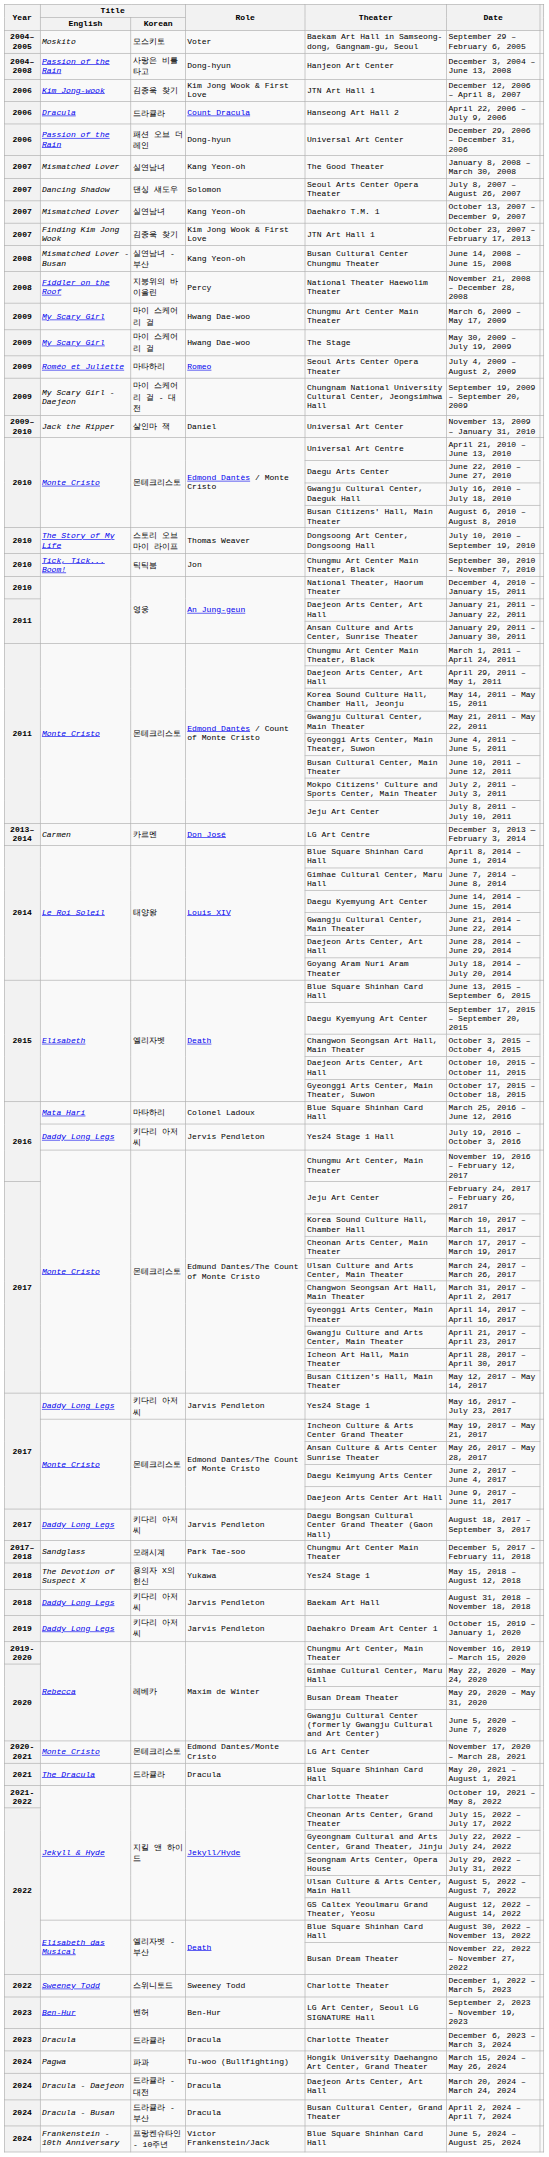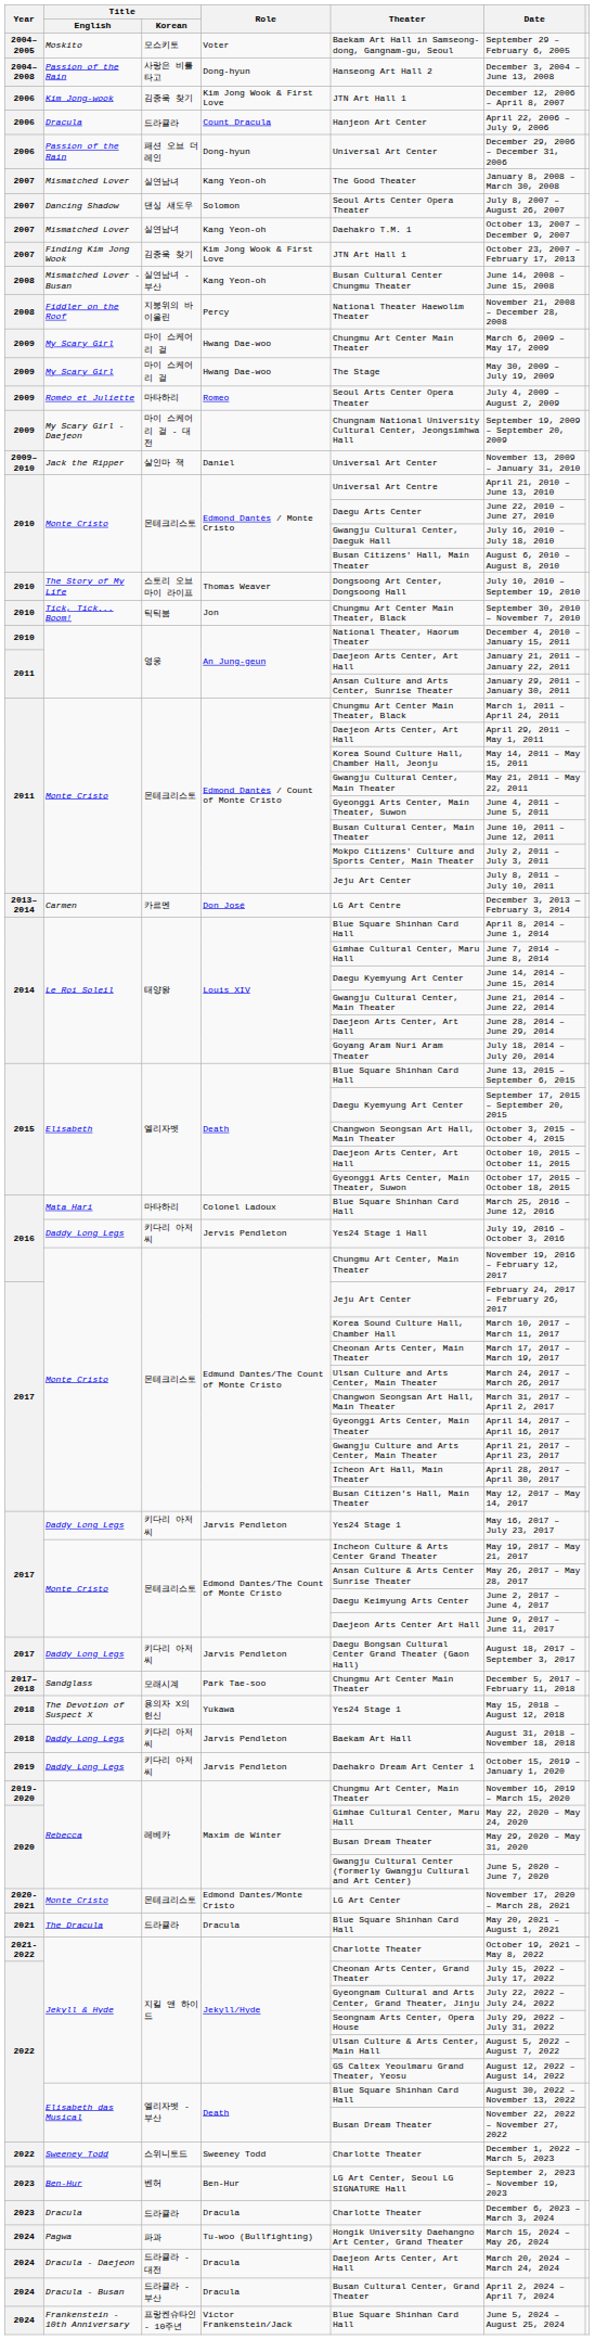 <table class="wikitable sortable plainrowheaders">
 <tr>
 <th rowspan="2" scope="col">Year</th>
 <th colspan="2" scope="col">Title</th>
 <th rowspan="2" scope="col">Role</th>
 <th rowspan="2" scope="col">Theater</th>
 <th rowspan="2" scope="col" class="sortable">Date</th>
 <th rowspan="2" scope="col" class="unsortable"></th>
 </tr>
 <tr>
 <th>English</th>
 <th>Korean</th>
 </tr>
 <tr>
 <th scope="row">2004–2005</th>
 <td><em>Moskito</em></td>
 <td>모스키토</td>
 <td>Voter</td>
 <td>Baekam Art Hall in Samseong-dong, Gangnam-gu, Seoul</td>
 <td>September 29 – February 6, 2005</td>
 <td></td>
 </tr>
 <tr>
 <th scope="row">2004–2008</th>
 <td><em><a href='#'>Passion of the Rain</a></em></td>
 <td>사랑은 비를 타고</td>
 <td>Dong-hyun</td>
-<td>Hanjeon Art Center</td>
+<td>Hanseong Art Hall 2</td>
 <td>December 3, 2004 – June 13, 2008</td>
 <td></td>
 </tr>
 <tr>
 <th scope="row">2006</th>
 <td><em><a href='#'>Kim Jong-wook</a></em></td>
 <td>김종욱 찾기</td>
 <td>Kim Jong Wook & First Love</td>
 <td>JTN Art Hall 1</td>
 <td>December 12, 2006 – April 8, 2007</td>
 <td></td>
 </tr>
 <tr>
 <th scope="row">2006</th>
 <td><em><a href='#'>Dracula</a></em></td>
 <td>드라큘라</td>
 <td><a href='#'>Count Dracula</a></td>
-<td>Hanseong Art Hall 2</td>
+<td>Hanjeon Art Center</td>
 <td>April 22, 2006 – July 9, 2006</td>
 <td></td>
 </tr>
 <tr>
 <th scope="row">2006</th>
 <td><em><a href='#'>Passion of the Rain</a></em></td>
 <td>패션 오브 더 레인</td>
 <td>Dong-hyun</td>
 <td>Universal Art Center</td>
 <td>December 29, 2006 – December 31, 2006</td>
 <td></td>
 </tr>
 <tr>
 <th scope="row">2007</th>
 <td><em>Mismatched Lover</em></td>
 <td>실연남녀</td>
 <td>Kang Yeon-oh</td>
 <td>The Good Theater</td>
 <td>January 8, 2008 – March 30, 2008</td>
 <td></td>
 </tr>
 <tr>
 <th scope="row">2007</th>
 <td><em>Dancing Shadow</em></td>
 <td>댄싱 섀도우</td>
 <td>Solomon</td>
 <td>Seoul Arts Center Opera Theater</td>
 <td>July 8, 2007 – August 26, 2007</td>
 <td></td>
 </tr>
 <tr>
 <th scope="row">2007</th>
 <td><em>Mismatched Lover</em></td>
 <td>실연남녀</td>
 <td>Kang Yeon-oh</td>
 <td>Daehakro T.M. 1</td>
 <td>October 13, 2007 – December 9, 2007</td>
 <td></td>
 </tr>
 <tr>
 <th scope="row">2007</th>
 <td><em>Finding Kim Jong Wook</em></td>
 <td>김종욱 찾기</td>
 <td>Kim Jong Wook & First Love</td>
 <td>JTN Art Hall 1</td>
 <td>October 23, 2007 – February 17, 2013</td>
 <td></td>
 </tr>
 <tr>
 <th scope="row">2008</th>
 <td><em>Mismatched Lover - Busan</em></td>
 <td>실연남녀 - 부산</td>
 <td>Kang Yeon-oh</td>
 <td>Busan Cultural Center Chungmu Theater</td>
 <td>June 14, 2008 – June 15, 2008</td>
 <td></td>
 </tr>
 <tr>
 <th scope="row">2008</th>
 <td><em><a href='#'>Fiddler on the Roof</a></em></td>
 <td>지붕위의 바이올린</td>
 <td>Percy</td>
 <td>National Theater Haewolim Theater</td>
 <td>November 21, 2008 – December 28, 2008</td>
 <td></td>
 </tr>
 <tr>
 <th scope="row">2009</th>
 <td><em><a href='#'>My Scary Girl</a></em></td>
 <td>마이 스케어리 걸</td>
 <td>Hwang Dae-woo</td>
 <td>Chungmu Art Center Main Theater</td>
 <td>March 6, 2009 – May 17, 2009</td>
 <td></td>
 </tr>
 <tr>
 <th scope="row">2009</th>
 <td><em><a href='#'>My Scary Girl</a></em></td>
 <td>마이 스케어리 걸</td>
 <td>Hwang Dae-woo</td>
 <td>The Stage</td>
 <td>May 30, 2009 – July 19, 2009</td>
 <td></td>
 </tr>
 <tr>
 <th scope="row">2009</th>
 <td><em><a href='#'>Roméo et Juliette</a></em></td>
 <td>마타하리</td>
 <td><a href='#'>Romeo</a></td>
 <td>Seoul Arts Center Opera Theater</td>
 <td>July 4, 2009 – August 2, 2009</td>
 <td></td>
 </tr>
 <tr>
 <th scope="row">2009</th>
 <td><em>My Scary Girl - Daejeon</em></td>
 <td>마이 스케어리 걸 - 대전</td>
 <td></td>
 <td>Chungnam National University Cultural Center, Jeongsimhwa Hall</td>
 <td>September 19, 2009 – September 20, 2009</td>
 <td></td>
 </tr>
 <tr>
 <th scope="row">2009–2010</th>
 <td><em>Jack the Ripper</em></td>
 <td>살인마 잭</td>
 <td>Daniel</td>
 <td>Universal Art Center</td>
 <td>November 13, 2009 – January 31, 2010</td>
 <td></td>
 </tr>
 <tr>
 <th rowspan="4" scope="row">2010</th>
 <td rowspan="4"><em><a href='#'>Monte Cristo</a></em></td>
 <td rowspan="4">몬테크리스토</td>
 <td rowspan="4"><a href='#'>Edmond Dantès</a> / Monte Cristo</td>
 <td>Universal Art Centre</td>
 <td>April 21, 2010 – June 13, 2010</td>
 <td rowspan="4"></td>
 </tr>
 <tr>
 <td>Daegu Arts Center</td>
 <td>June 22, 2010 – June 27, 2010</td>
 </tr>
 <tr>
 <td>Gwangju Cultural Center, Daeguk Hall</td>
 <td>July 16, 2010 – July 18, 2010</td>
 </tr>
 <tr>
 <td>Busan Citizens' Hall, Main Theater</td>
 <td>August 6, 2010 – August 8, 2010</td>
 </tr>
 <tr>
 <th scope="row">2010</th>
 <td><em><a href='#'>The Story of My Life</a></em></td>
 <td>스토리 오브 마이 라이프</td>
 <td>Thomas Weaver</td>
 <td>Dongsoong Art Center, Dongsoong Hall</td>
 <td>July 10, 2010 – September 19, 2010</td>
 <td></td>
 </tr>
 <tr>
 <th scope="row">2010</th>
 <td><em><a href='#'>Tick, Tick... Boom!</a></em></td>
 <td>틱틱붐</td>
 <td>Jon</td>
 <td>Chungmu Art Center Main Theater, Black</td>
 <td>September 30, 2010 – November 7, 2010</td>
 <td></td>
 </tr>
 <tr>
 <th scope="row">2010</th>
 <td rowspan="3"><em></em></td>
 <td rowspan="3">영웅</td>
 <td rowspan="3"><a href='#'>An Jung-geun</a></td>
 <td>National Theater, Haorum Theater</td>
 <td>December 4, 2010 – January 15, 2011</td>
 <td></td>
 </tr>
 <tr>
 <th rowspan="2" scope="row">2011</th>
 <td>Daejeon Arts Center, Art Hall</td>
 <td>January 21, 2011 – January 22, 2011</td>
 <td></td>
 </tr>
 <tr>
 <td>Ansan Culture and Arts Center, Sunrise Theater</td>
 <td>January 29, 2011 – January 30, 2011</td>
 <td></td>
 </tr>
 <tr>
 <th rowspan="8" scope="row">2011</th>
 <td rowspan="8"><em><a href='#'>Monte Cristo</a></em></td>
 <td rowspan="8">몬테크리스토</td>
 <td rowspan="8"><a href='#'>Edmond Dantès</a> / Count of Monte Cristo</td>
 <td>Chungmu Art Center Main Theater, Black</td>
 <td>March 1, 2011 – April 24, 2011</td>
 <td rowspan="8"></td>
 </tr>
 <tr>
 <td>Daejeon Arts Center, Art Hall</td>
 <td>April 29, 2011 – May 1, 2011</td>
 </tr>
 <tr>
 <td>Korea Sound Culture Hall, Chamber Hall, Jeonju</td>
 <td>May 14, 2011 – May 15, 2011</td>
 </tr>
 <tr>
 <td>Gwangju Cultural Center, Main Theater</td>
 <td>May 21, 2011 – May 22, 2011</td>
 </tr>
 <tr>
 <td>Gyeonggi Arts Center, Main Theater, Suwon</td>
 <td>June 4, 2011 – June 5, 2011</td>
 </tr>
 <tr>
 <td>Busan Cultural Center, Main Theater</td>
 <td>June 10, 2011 – June 12, 2011</td>
 </tr>
 <tr>
 <td>Mokpo Citizens' Culture and Sports Center, Main Theater</td>
 <td>July 2, 2011 – July 3, 2011</td>
 </tr>
 <tr>
 <td>Jeju Art Center</td>
 <td>July 8, 2011 – July 10, 2011</td>
 </tr>
 <tr>
 <th scope="row">2013– 2014</th>
 <td><em>Carmen</em></td>
 <td>카르멘</td>
 <td><a href='#'>Don José</a></td>
 <td>LG Art Centre</td>
 <td>December 3, 2013 — February 3, 2014</td>
 <td></td>
 </tr>
 <tr>
 <th rowspan="6" scope="row">2014</th>
 <td rowspan="6"><em><a href='#'>Le Roi Soleil</a></em></td>
 <td rowspan="6">태양왕</td>
 <td rowspan="6"><a href='#'>Louis XIV</a></td>
 <td>Blue Square Shinhan Card Hall</td>
 <td>April 8, 2014 – June 1, 2014</td>
 <td rowspan="6"></td>
 </tr>
 <tr>
 <td>Gimhae Cultural Center, Maru Hall</td>
 <td>June 7, 2014 – June 8, 2014</td>
 </tr>
 <tr>
 <td>Daegu Kyemyung Art Center</td>
 <td>June 14, 2014 – June 15, 2014</td>
 </tr>
 <tr>
 <td>Gwangju Cultural Center, Main Theater</td>
 <td>June 21, 2014 – June 22, 2014</td>
 </tr>
 <tr>
 <td>Daejeon Arts Center, Art Hall</td>
 <td>June 28, 2014 – June 29, 2014</td>
 </tr>
 <tr>
 <td>Goyang Aram Nuri Aram Theater</td>
 <td>July 18, 2014 – July 20, 2014</td>
 </tr>
 <tr>
 <th rowspan="5" scope="row">2015</th>
 <td rowspan="5"><em><a href='#'>Elisabeth</a></em></td>
 <td rowspan="5">엘리자벳</td>
 <td rowspan="5"><a href='#'>Death</a></td>
 <td>Blue Square Shinhan Card Hall</td>
 <td>June 13, 2015 – September 6, 2015</td>
 <td rowspan="5"></td>
 </tr>
 <tr>
 <td>Daegu Kyemyung Art Center</td>
 <td>September 17, 2015 – September 20, 2015</td>
 </tr>
 <tr>
 <td>Changwon Seongsan Art Hall, Main Theater</td>
 <td>October 3, 2015 – October 4, 2015</td>
 </tr>
 <tr>
 <td>Daejeon Arts Center, Art Hall</td>
 <td>October 10, 2015 – October 11, 2015</td>
 </tr>
 <tr>
 <td>Gyeonggi Arts Center, Main Theater, Suwon</td>
 <td>October 17, 2015 – October 18, 2015</td>
 </tr>
 <tr>
 <th rowspan="3" scope="row">2016</th>
 <td><em><a href='#'>Mata Hari</a></em></td>
 <td>마타하리</td>
 <td>Colonel Ladoux</td>
 <td>Blue Square Shinhan Card Hall</td>
 <td>March 25, 2016 – June 12, 2016</td>
 <td></td>
 </tr>
 <tr>
 <td><em><a href='#'>Daddy Long Legs</a></em></td>
 <td>키다리 아저씨</td>
 <td>Jervis Pendleton</td>
 <td>Yes24 Stage 1 Hall</td>
 <td>July 19, 2016 – October 3, 2016</td>
 <td></td>
 </tr>
 <tr>
 <td rowspan="10"><em><a href='#'>Monte Cristo</a></em></td>
 <td rowspan="10">몬테크리스토</td>
 <td rowspan="10">Edmund Dantes/The Count of Monte Cristo</td>
 <td>Chungmu Art Center, Main Theater</td>
 <td>November 19, 2016 – February 12, 2017</td>
 <td rowspan="10"></td>
 </tr>
 <tr>
 <th rowspan="9" scope="row">2017</th>
 <td>Jeju Art Center</td>
 <td>February 24, 2017 – February 26, 2017</td>
 </tr>
 <tr>
 <td>Korea Sound Culture Hall, Chamber Hall</td>
 <td>March 10, 2017 – March 11, 2017</td>
 </tr>
 <tr>
 <td>Cheonan Arts Center, Main Theater</td>
 <td>March 17, 2017 – March 19, 2017</td>
 </tr>
 <tr>
 <td>Ulsan Culture and Arts Center, Main Theater</td>
 <td>March 24, 2017 – March 26, 2017</td>
 </tr>
 <tr>
 <td>Changwon Seongsan Art Hall, Main Theater</td>
 <td>March 31, 2017 – April 2, 2017</td>
 </tr>
 <tr>
 <td>Gyeonggi Arts Center, Main Theater</td>
 <td>April 14, 2017 – April 16, 2017</td>
 </tr>
 <tr>
 <td>Gwangju Culture and Arts Center, Main Theater</td>
 <td>April 21, 2017 – April 23, 2017</td>
 </tr>
 <tr>
 <td>Icheon Art Hall, Main Theater</td>
 <td>April 28, 2017 – April 30, 2017</td>
 </tr>
 <tr>
 <td>Busan Citizen's Hall, Main Theater</td>
 <td>May 12, 2017 – May 14, 2017</td>
 </tr>
 <tr>
 <th rowspan="5" scope="row">2017</th>
 <td><em><a href='#'>Daddy Long Legs</a></em></td>
 <td>키다리 아저씨</td>
 <td>Jarvis Pendleton</td>
 <td>Yes24 Stage 1</td>
 <td>May 16, 2017 – July 23, 2017</td>
 <td></td>
 </tr>
 <tr>
 <td rowspan="4"><em><a href='#'>Monte Cristo</a></em></td>
 <td rowspan="4">몬테크리스토</td>
 <td rowspan="4">Edmond Dantes/The Count of Monte Cristo</td>
 <td>Incheon Culture & Arts Center Grand Theater</td>
 <td>May 19, 2017 – May 21, 2017</td>
 <td rowspan="4"></td>
 </tr>
 <tr>
 <td>Ansan Culture & Arts Center Sunrise Theater</td>
 <td>May 26, 2017 – May 28, 2017</td>
 </tr>
 <tr>
 <td>Daegu Keimyung Arts Center</td>
 <td>June 2, 2017 – June 4, 2017</td>
 </tr>
 <tr>
 <td>Daejeon Arts Center Art Hall</td>
 <td>June 9, 2017 – June 11, 2017</td>
 </tr>
 <tr>
 <th scope="row">2017</th>
 <td><em><a href='#'>Daddy Long Legs</a></em></td>
 <td>키다리 아저씨</td>
 <td>Jarvis Pendleton</td>
 <td>Daegu Bongsan Cultural Center Grand Theater (Gaon Hall)</td>
 <td>August 18, 2017 – September 3, 2017</td>
 <td></td>
 </tr>
 <tr>
 <th scope="row">2017–2018</th>
 <td><em>Sandglass</em></td>
 <td>모래시계</td>
 <td>Park Tae-soo</td>
 <td>Chungmu Art Center Main Theater</td>
 <td>December 5, 2017 – February 11, 2018</td>
 <td></td>
 </tr>
 <tr>
 <th scope="row">2018</th>
 <td><em>The Devotion of Suspect X</em></td>
 <td>용의자 X의 헌신</td>
 <td>Yukawa</td>
 <td>Yes24 Stage 1</td>
 <td>May 15, 2018 – August 12, 2018</td>
 <td></td>
 </tr>
 <tr>
 <th scope="row">2018</th>
 <td><em><a href='#'>Daddy Long Legs</a></em></td>
 <td>키다리 아저씨</td>
 <td>Jarvis Pendleton</td>
 <td>Baekam Art Hall</td>
 <td>August 31, 2018 – November 18, 2018</td>
 <td></td>
 </tr>
 <tr>
 <th scope="row">2019</th>
 <td><em><a href='#'>Daddy Long Legs</a></em></td>
 <td>키다리 아저씨</td>
 <td>Jarvis Pendleton</td>
 <td>Daehakro Dream Art Center 1</td>
 <td>October 15, 2019 – January 1, 2020</td>
 <td></td>
 </tr>
 <tr>
 <th scope="row">2019-2020</th>
 <td rowspan="4"><a href='#'><em>Rebecca</em></a></td>
 <td rowspan="4">레베카</td>
 <td rowspan="4">Maxim de Winter</td>
 <td>Chungmu Art Center, Main Theater</td>
 <td>November 16, 2019 – March 15, 2020</td>
 <td rowspan="4"></td>
 </tr>
 <tr>
 <th rowspan="3" scope="row">2020</th>
 <td>Gimhae Cultural Center, Maru Hall</td>
 <td>May 22, 2020 – May 24, 2020</td>
 </tr>
 <tr>
 <td>Busan Dream Theater</td>
 <td>May 29, 2020 – May 31, 2020</td>
 </tr>
 <tr>
 <td>Gwangju Cultural Center (formerly Gwangju Cultural and Art Center)</td>
 <td>June 5, 2020 – June 7, 2020</td>
 </tr>
 <tr>
 <th scope="row">2020-2021</th>
 <td><em><a href='#'>Monte Cristo</a></em></td>
 <td>몬테크리스토</td>
 <td>Edmond Dantes/Monte Cristo</td>
 <td>LG Art Center</td>
 <td>November 17, 2020 – March 28, 2021</td>
 <td></td>
 </tr>
 <tr>
 <th scope="row">2021</th>
 <td><em><a href='#'>The Dracula</a></em></td>
 <td>드라큘라</td>
 <td>Dracula</td>
 <td>Blue Square Shinhan Card Hall</td>
 <td>May 20, 2021 – August 1, 2021</td>
 <td></td>
 </tr>
 <tr>
 <th scope="row">2021-2022</th>
 <td rowspan="6"><em><a href='#'>Jekyll & Hyde</a></em></td>
 <td rowspan="6">지킬 앤 하이드</td>
 <td rowspan="6"><a href='#'>Jekyll/Hyde</a></td>
 <td>Charlotte Theater</td>
 <td>October 19, 2021 – May 8, 2022</td>
 <td rowspan="6"></td>
 </tr>
 <tr>
 <th rowspan="7" scope="row">2022</th>
 <td>Cheonan Arts Center, Grand Theater</td>
 <td>July 15, 2022 – July 17, 2022</td>
 </tr>
 <tr>
 <td>Gyeongnam Cultural and Arts Center, Grand Theater, Jinju</td>
 <td>July 22, 2022 – July 24, 2022</td>
 </tr>
 <tr>
 <td>Seongnam Arts Center, Opera House</td>
 <td>July 29, 2022 – July 31, 2022</td>
 </tr>
 <tr>
 <td>Ulsan Culture & Arts Center, Main Hall</td>
 <td>August 5, 2022 – August 7, 2022</td>
 </tr>
 <tr>
 <td>GS Caltex Yeoulmaru Grand Theater, Yeosu</td>
 <td>August 12, 2022 – August 14, 2022</td>
 </tr>
 <tr>
 <td rowspan="2"><em><a href='#'>Elisabeth das Musical</a></em></td>
 <td rowspan="2">엘리자벳 - 부산</td>
 <td rowspan="2"><a href='#'>Death</a></td>
 <td>Blue Square Shinhan Card Hall</td>
 <td>August 30, 2022 – November 13, 2022</td>
 <td rowspan="2"></td>
 </tr>
 <tr>
 <td>Busan Dream Theater</td>
 <td>November 22, 2022 – November 27, 2022</td>
 </tr>
 <tr>
 <th scope="row">2022</th>
 <td><em><a href='#'>Sweeney Todd</a></em></td>
 <td>스위니토드</td>
 <td>Sweeney Todd</td>
 <td>Charlotte Theater</td>
 <td>December 1, 2022 – March 5, 2023</td>
 <td></td>
 </tr>
 <tr>
 <th scope="row">2023</th>
 <td><em><a href='#'>Ben-Hur</a></em></td>
 <td>벤허</td>
 <td>Ben-Hur</td>
 <td>LG Art Center, Seoul LG SIGNATURE Hall</td>
 <td>September 2, 2023 – November 19, 2023</td>
 <td></td>
 </tr>
 <tr>
 <th scope="row">2023</th>
 <td><em>Dracula</em></td>
 <td>드라큘라</td>
 <td>Dracula</td>
 <td>Charlotte Theater</td>
 <td>December 6, 2023 – March 3, 2024</td>
 <td></td>
 </tr>
 <tr>
 <th scope="row">2024</th>
 <td><em>Pagwa</em></td>
 <td>파과</td>
 <td>Tu-woo (Bullfighting)</td>
 <td>Hongik University Daehangno Art Center, Grand Theater</td>
 <td>March 15, 2024 – May 26, 2024</td>
 <td></td>
 </tr>
 <tr>
 <th scope="row">2024</th>
 <td><em>Dracula - Daejeon</em></td>
 <td>드라큘라 - 대전</td>
 <td>Dracula</td>
 <td>Daejeon Arts Center, Art Hall</td>
 <td>March 20, 2024 – March 24, 2024</td>
 <td></td>
 </tr>
 <tr>
 <th scope="row">2024</th>
 <td><em>Dracula - Busan</em></td>
 <td>드라큘라 - 부산</td>
 <td>Dracula</td>
 <td>Busan Cultural Center, Grand Theater</td>
 <td>April 2, 2024 – April 7, 2024</td>
 <td></td>
 </tr>
 <tr>
 <th scope="row">2024</th>
 <td><em>Frankenstein - 10th Anniversary</em></td>
 <td>프랑켄슈타인 - 10주년</td>
 <td>Victor Frankenstein/Jack</td>
 <td>Blue Square Shinhan Card Hall</td>
 <td>June 5, 2024 – August 25, 2024</td>
 <td></td>
 </tr>
 </table>
